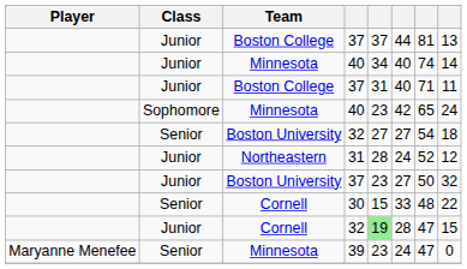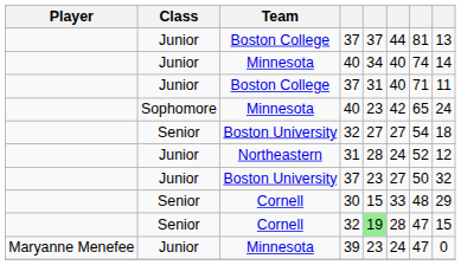 <table class="wikitable sortable" style="font-size= 95%;text-align: center;">
 <tr>
 <th>Player</th>
 <th>Class</th>
 <th>Team</th>
 <th></th>
 <th></th>
 <th></th>
 <th></th>
 <th></th>
 </tr>
 <tr>
 <td></td>
 <td>Junior</td>
 <td><a href='#'>Boston College</a></td>
 <td>37</td>
 <td>37</td>
 <td>44</td>
 <td>81</td>
 <td>13</td>
 </tr>
 <tr>
 <td></td>
 <td>Junior</td>
 <td><a href='#'>Minnesota</a></td>
 <td>40</td>
 <td>34</td>
 <td>40</td>
 <td>74</td>
 <td>14</td>
 </tr>
 <tr>
 <td></td>
 <td>Junior</td>
 <td><a href='#'>Boston College</a></td>
 <td>37</td>
 <td>31</td>
 <td>40</td>
 <td>71</td>
 <td>11</td>
 </tr>
 <tr>
 <td></td>
 <td>Sophomore</td>
 <td><a href='#'>Minnesota</a></td>
 <td>40</td>
 <td>23</td>
 <td>42</td>
 <td>65</td>
 <td>24</td>
 </tr>
 <tr>
 <td></td>
 <td>Senior</td>
 <td><a href='#'>Boston University</a></td>
 <td>32</td>
 <td>27</td>
 <td>27</td>
 <td>54</td>
 <td>18</td>
 </tr>
 <tr>
 <td></td>
 <td>Junior</td>
 <td><a href='#'>Northeastern</a></td>
 <td>31</td>
 <td>28</td>
 <td>24</td>
 <td>52</td>
 <td>12</td>
 </tr>
 <tr>
 <td></td>
 <td>Junior</td>
 <td><a href='#'>Boston University</a></td>
 <td>37</td>
 <td>23</td>
 <td>27</td>
 <td>50</td>
 <td>32</td>
 </tr>
 <tr>
 <td></td>
 <td>Senior</td>
 <td><a href='#'>Cornell</a></td>
 <td>30</td>
 <td>15</td>
 <td>33</td>
 <td>48</td>
-<td>22</td>
+<td>29</td>
 </tr>
 <tr>
 <td></td>
-<td>Junior</td>
+<td>Senior</td>
 <td><a href='#'>Cornell</a></td>
 <td>32</td>
 <td style="background: lightgreen;">19</td>
 <td>28</td>
 <td>47</td>
 <td>15</td>
 </tr>
 <tr>
 <td>Maryanne Menefee</td>
-<td>Senior</td>
+<td>Junior</td>
 <td><a href='#'>Minnesota</a></td>
 <td>39</td>
 <td>23</td>
 <td>24</td>
 <td>47</td>
 <td>0</td>
 </tr>
 <tr>
 </tr>
 </table>
